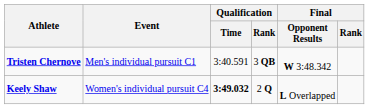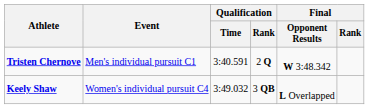 <table class=wikitable style=font-size:90%;text-align:center>
 <tr>
 <th rowspan=2>Athlete</th>
 <th rowspan=2>Event</th>
 <th colspan=2>Qualification</th>
 <th colspan=2>Final</th>
 </tr>
 <tr style=font-size:95%>
 <th>Time</th>
 <th>Rank</th>
 <th>Opponent<br>Results</th>
 <th>Rank</th>
 </tr>
 <tr>
 <td align=left><strong><a href='#'>Tristen Chernove</a></strong></td>
 <td align=left><a href='#'>Men's individual pursuit C1</a></td>
 <td>3:40.591</td>
-<td>3 <strong>QB</strong></td>
+<td>2 <strong>Q</strong></td>
 <td><br><strong>W</strong> 3:48.342</td>
 <td></td>
 </tr>
 <tr>
 <td align=left><strong><a href='#'>Keely Shaw</a></strong></td>
 <td align=left><a href='#'>Women's individual pursuit C4</a></td>
-<td><strong>3:49.032</strong></td>
-<td>2 <strong>Q</strong></td>
+<td>3:49.032</td>
+<td>3 <strong>QB</strong></td>
 <td><br><strong>L</strong> Overlapped</td>
 <td></td>
 </tr>
 </table>
